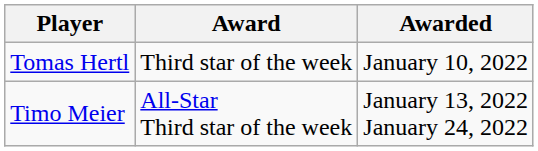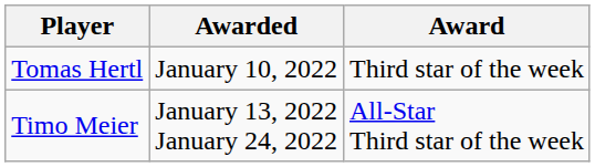 <table class="wikitable sortable">
 <tr>
 <th>Player</th>
+<th>Awarded</th>
 <th>Award</th>
-<th>Awarded</th>
 </tr>
 <tr>
 <td><a href='#'>Tomas Hertl</a></td>
+<td>January 10, 2022</td>
 <td>Third star of the week</td>
-<td>January 10, 2022</td>
 </tr>
 <tr>
 <td><a href='#'>Timo Meier</a></td>
+<td>January 13, 2022<br>January 24, 2022</td>
 <td><a href='#'>All-Star</a><br>Third star of the week</td>
-<td>January 13, 2022<br>January 24, 2022</td>
 </tr>
 </table>
